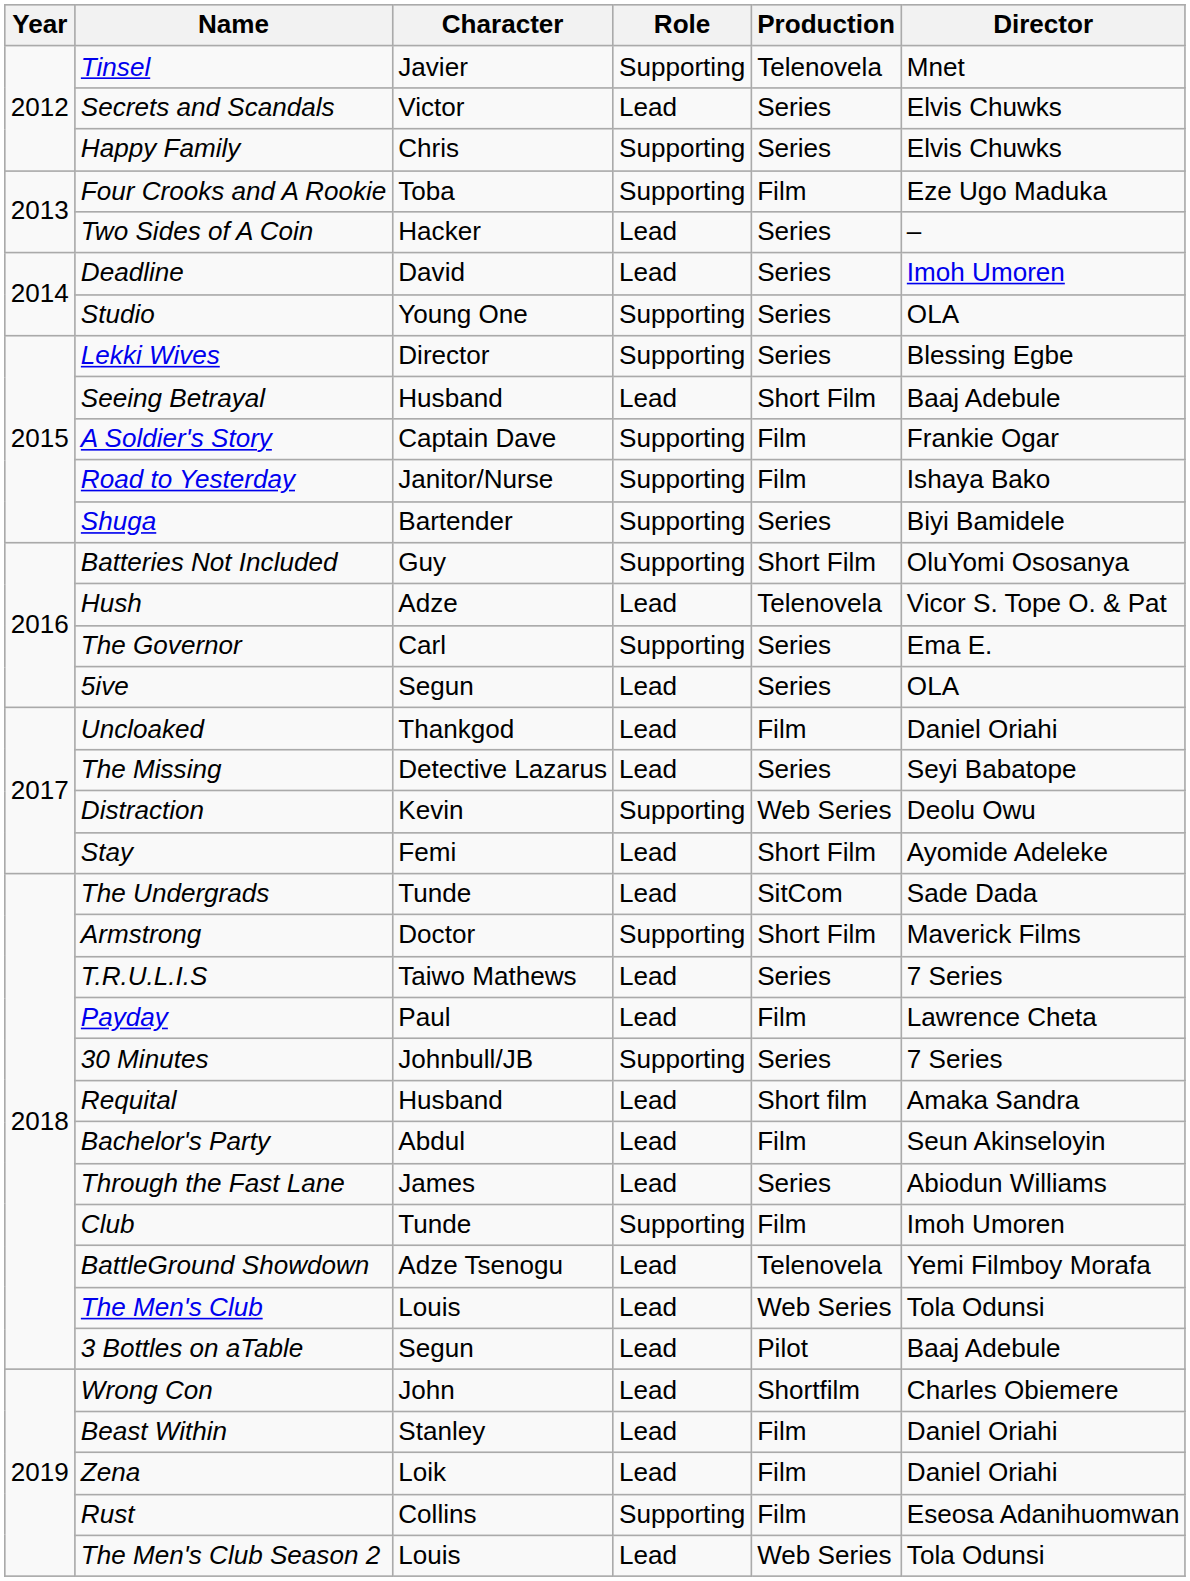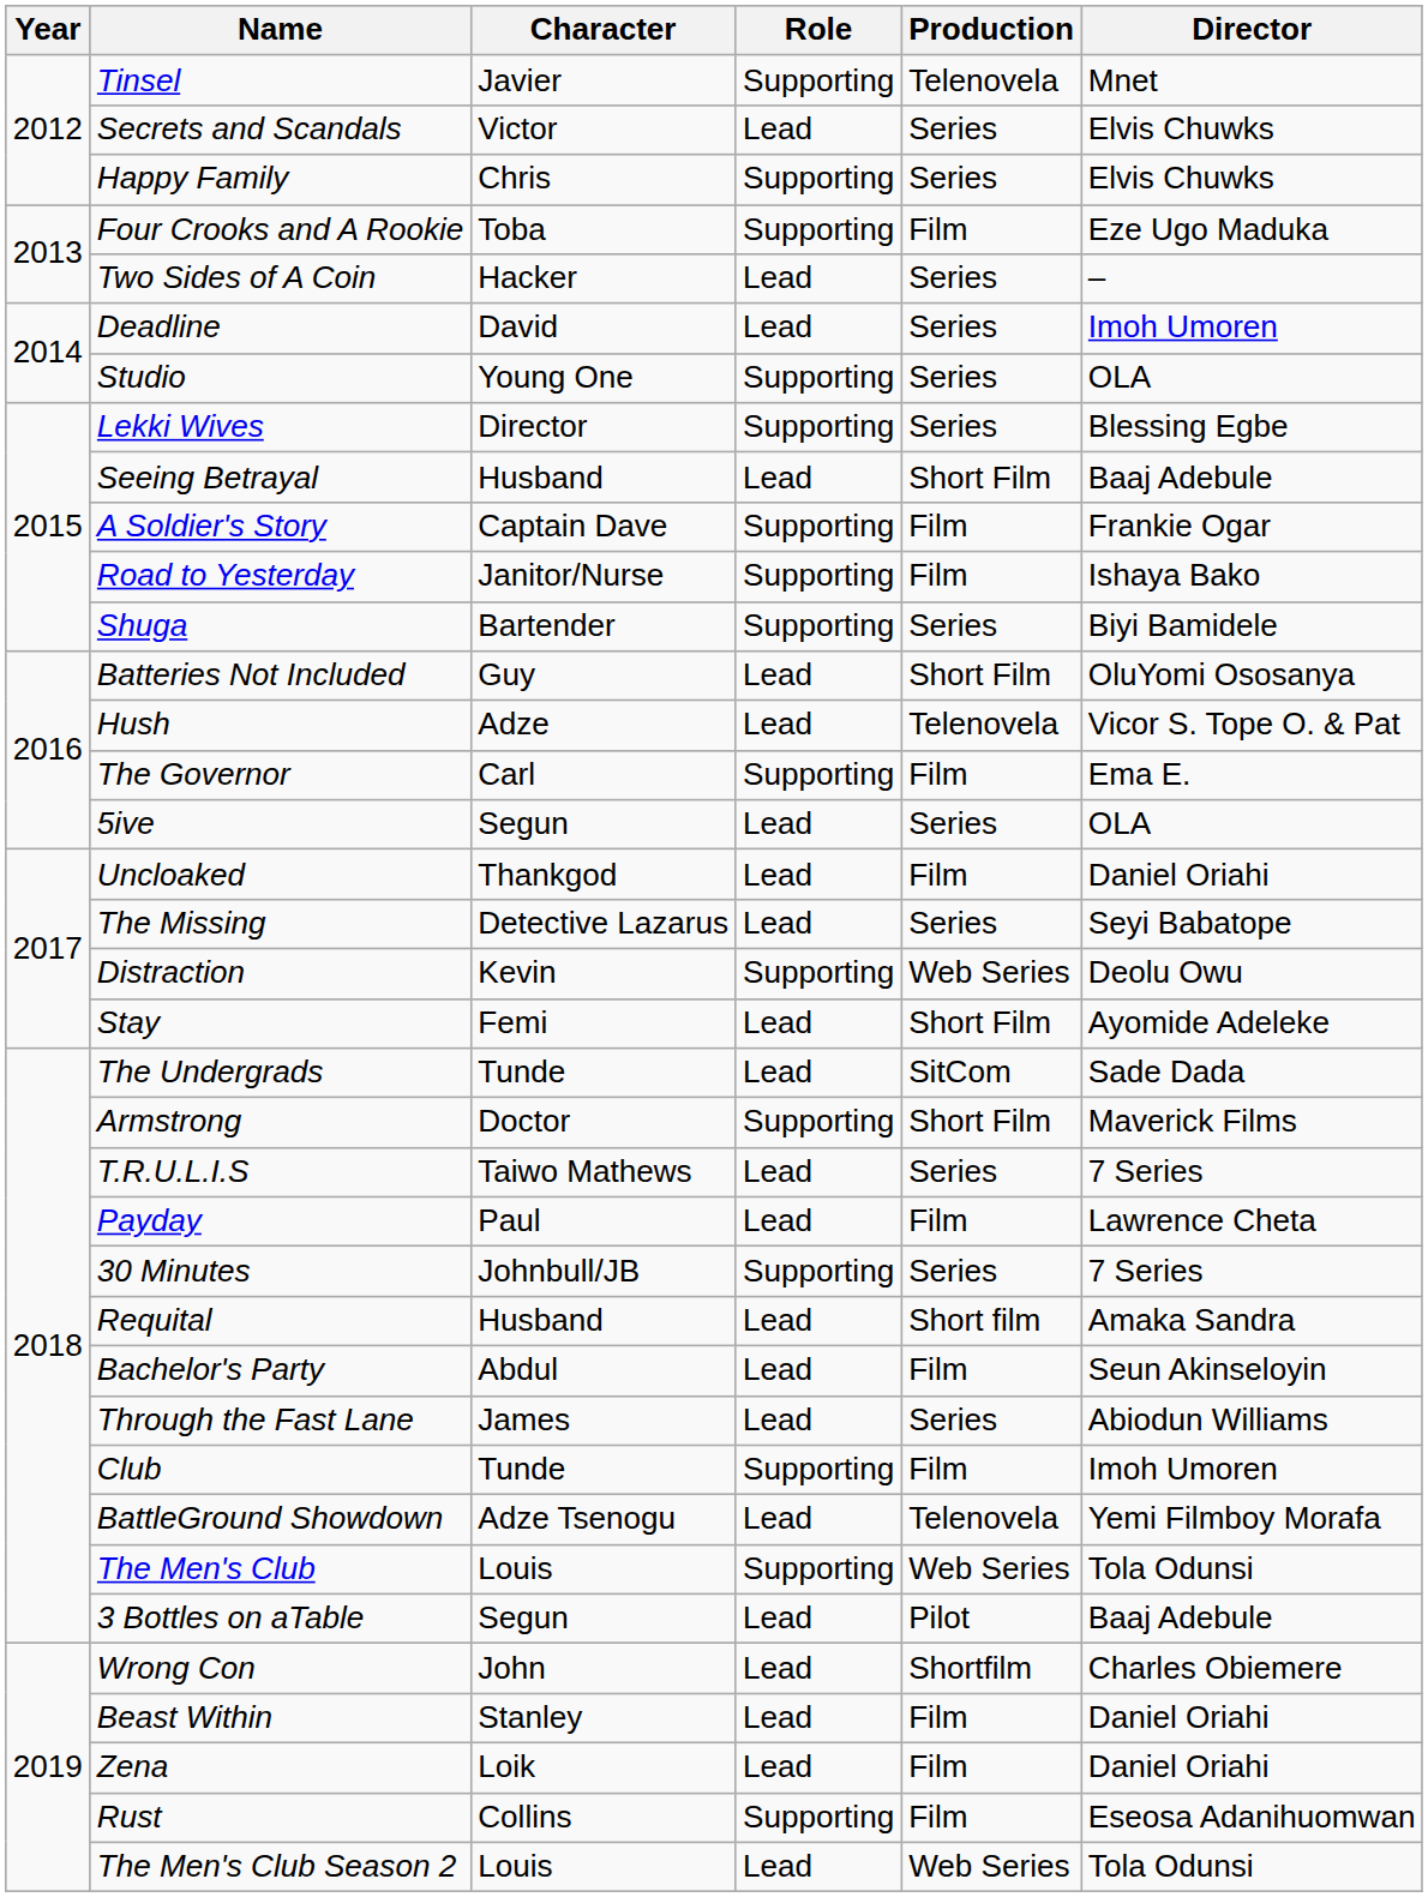 <table class="wikitable">
 <tr>
 <th>Year</th>
 <th>Name</th>
 <th>Character</th>
 <th>Role</th>
 <th>Production</th>
 <th>Director</th>
 </tr>
 <tr>
 <td rowspan="3">2012</td>
 <td><em><a href='#'>Tinsel</a></em></td>
 <td>Javier</td>
 <td>Supporting</td>
 <td>Telenovela</td>
 <td>Mnet</td>
 </tr>
 <tr>
 <td><em>Secrets and Scandals</em></td>
 <td>Victor</td>
 <td>Lead</td>
 <td>Series</td>
 <td>Elvis Chuwks</td>
 </tr>
 <tr>
 <td><em>Happy Family</em></td>
 <td>Chris</td>
 <td>Supporting</td>
 <td>Series</td>
 <td>Elvis Chuwks</td>
 </tr>
 <tr>
 <td rowspan="2">2013</td>
 <td><em>Four Crooks and A Rookie</em></td>
 <td>Toba</td>
 <td>Supporting</td>
 <td>Film</td>
 <td>Eze Ugo Maduka</td>
 </tr>
 <tr>
 <td><em>Two Sides of A Coin</em></td>
 <td>Hacker</td>
 <td>Lead</td>
 <td>Series</td>
 <td>–</td>
 </tr>
 <tr>
 <td rowspan="2">2014</td>
 <td><em>Deadline</em></td>
 <td>David</td>
 <td>Lead</td>
 <td>Series</td>
 <td><a href='#'>Imoh Umoren</a></td>
 </tr>
 <tr>
 <td><em>Studio</em></td>
 <td>Young One</td>
 <td>Supporting</td>
 <td>Series</td>
 <td>OLA</td>
 </tr>
 <tr>
 <td rowspan="5">2015</td>
 <td><em><a href='#'>Lekki Wives</a></em></td>
 <td>Director</td>
 <td>Supporting</td>
 <td>Series</td>
 <td>Blessing Egbe</td>
 </tr>
 <tr>
 <td><em>Seeing Betrayal</em></td>
 <td>Husband</td>
 <td>Lead</td>
 <td>Short Film</td>
 <td>Baaj Adebule</td>
 </tr>
 <tr>
 <td><em><a href='#'>A Soldier's Story</a></em></td>
 <td>Captain Dave</td>
 <td>Supporting</td>
 <td>Film</td>
 <td>Frankie Ogar</td>
 </tr>
 <tr>
 <td><em><a href='#'>Road to Yesterday</a></em></td>
 <td>Janitor/Nurse</td>
 <td>Supporting</td>
 <td>Film</td>
 <td>Ishaya Bako</td>
 </tr>
 <tr>
 <td><em><a href='#'>Shuga</a></em></td>
 <td>Bartender</td>
 <td>Supporting</td>
 <td>Series</td>
 <td>Biyi Bamidele</td>
 </tr>
 <tr>
 <td rowspan="4">2016</td>
 <td><em>Batteries Not Included</em></td>
 <td>Guy</td>
-<td>Supporting</td>
+<td>Lead</td>
 <td>Short Film</td>
 <td>OluYomi Ososanya</td>
 </tr>
 <tr>
 <td><em>Hush</em></td>
 <td>Adze</td>
 <td>Lead</td>
 <td>Telenovela</td>
 <td>Vicor S. Tope O. & Pat</td>
 </tr>
 <tr>
 <td><em>The Governor</em></td>
 <td>Carl</td>
 <td>Supporting</td>
-<td>Series</td>
+<td>Film</td>
 <td>Ema E.</td>
 </tr>
 <tr>
 <td><em>5ive</em></td>
 <td>Segun</td>
 <td>Lead</td>
 <td>Series</td>
 <td>OLA</td>
 </tr>
 <tr>
 <td rowspan="4">2017</td>
 <td><em>Uncloaked</em></td>
 <td>Thankgod</td>
 <td>Lead</td>
 <td>Film</td>
 <td>Daniel Oriahi</td>
 </tr>
 <tr>
 <td><em>The Missing</em></td>
 <td>Detective Lazarus</td>
 <td>Lead</td>
 <td>Series</td>
 <td>Seyi Babatope</td>
 </tr>
 <tr>
 <td><em>Distraction</em></td>
 <td>Kevin</td>
 <td>Supporting</td>
 <td>Web Series</td>
 <td>Deolu Owu</td>
 </tr>
 <tr>
 <td><em>Stay</em></td>
 <td>Femi</td>
 <td>Lead</td>
 <td>Short Film</td>
 <td>Ayomide Adeleke</td>
 </tr>
 <tr>
 <td rowspan="12">2018</td>
 <td><em>The Undergrads</em></td>
 <td>Tunde</td>
 <td>Lead</td>
 <td>SitCom</td>
 <td>Sade Dada</td>
 </tr>
 <tr>
 <td><em>Armstrong</em></td>
 <td>Doctor</td>
 <td>Supporting</td>
 <td>Short Film</td>
 <td>Maverick Films</td>
 </tr>
 <tr>
 <td><em>T.R.U.L.I.S</em></td>
 <td>Taiwo Mathews</td>
 <td>Lead</td>
 <td>Series</td>
 <td>7 Series</td>
 </tr>
 <tr>
 <td><em><a href='#'>Payday</a>    </em></td>
 <td>Paul</td>
 <td>Lead</td>
 <td>Film</td>
 <td>Lawrence Cheta</td>
 </tr>
 <tr>
 <td><em>30 Minutes</em></td>
 <td>Johnbull/JB</td>
 <td>Supporting</td>
 <td>Series</td>
 <td>7 Series</td>
 </tr>
 <tr>
 <td><em>Requital</em></td>
 <td>Husband</td>
 <td>Lead</td>
 <td>Short film</td>
 <td>Amaka Sandra</td>
 </tr>
 <tr>
 <td><em>Bachelor's Party</em></td>
 <td>Abdul</td>
 <td>Lead</td>
 <td>Film</td>
 <td>Seun Akinseloyin</td>
 </tr>
 <tr>
 <td><em>Through the Fast Lane</em></td>
 <td>James</td>
 <td>Lead</td>
 <td>Series</td>
 <td>Abiodun Williams</td>
 </tr>
 <tr>
 <td><em>Club</em></td>
 <td>Tunde</td>
 <td>Supporting</td>
 <td>Film</td>
 <td>Imoh Umoren</td>
 </tr>
 <tr>
 <td><em>BattleGround Showdown</em></td>
 <td>Adze Tsenogu</td>
 <td>Lead</td>
 <td>Telenovela</td>
 <td>Yemi Filmboy Morafa</td>
 </tr>
 <tr>
 <td><em><a href='#'>The Men's Club</a></em></td>
 <td>Louis</td>
-<td>Lead</td>
+<td>Supporting</td>
 <td>Web Series</td>
 <td>Tola Odunsi</td>
 </tr>
 <tr>
 <td><em>3 Bottles on aTable</em></td>
 <td>Segun</td>
 <td>Lead</td>
 <td>Pilot</td>
 <td>Baaj Adebule</td>
 </tr>
 <tr>
 <td rowspan="5">2019</td>
 <td><em>Wrong Con</em></td>
 <td>John</td>
 <td>Lead</td>
 <td>Shortfilm</td>
 <td>Charles Obiemere</td>
 </tr>
 <tr>
 <td><em>Beast Within</em></td>
 <td>Stanley</td>
 <td>Lead</td>
 <td>Film</td>
 <td>Daniel Oriahi</td>
 </tr>
 <tr>
 <td><em>Zena</em></td>
 <td>Loik</td>
 <td>Lead</td>
 <td>Film</td>
 <td>Daniel Oriahi</td>
 </tr>
 <tr>
 <td><em>Rust</em></td>
 <td>Collins</td>
 <td>Supporting</td>
 <td>Film</td>
 <td>Eseosa Adanihuomwan</td>
 </tr>
 <tr>
 <td><em>The Men's Club Season 2</em></td>
 <td>Louis</td>
 <td>Lead</td>
 <td>Web Series</td>
 <td>Tola Odunsi</td>
 </tr>
 </table>
